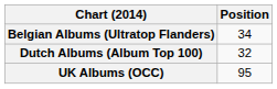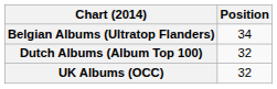 <table class="wikitable sortable plainrowheaders" style="text-align:center">
 <tr>
 <th>Chart (2014)</th>
 <th>Position</th>
 </tr>
 <tr>
 <th scope="row">Belgian Albums (Ultratop Flanders)</th>
 <td>34</td>
 </tr>
 <tr>
 <th scope="row">Dutch Albums (Album Top 100)</th>
 <td>32</td>
 </tr>
 <tr>
 <th scope="row">UK Albums (OCC)</th>
-<td>95</td>
+<td>32</td>
 </tr>
 </table>
